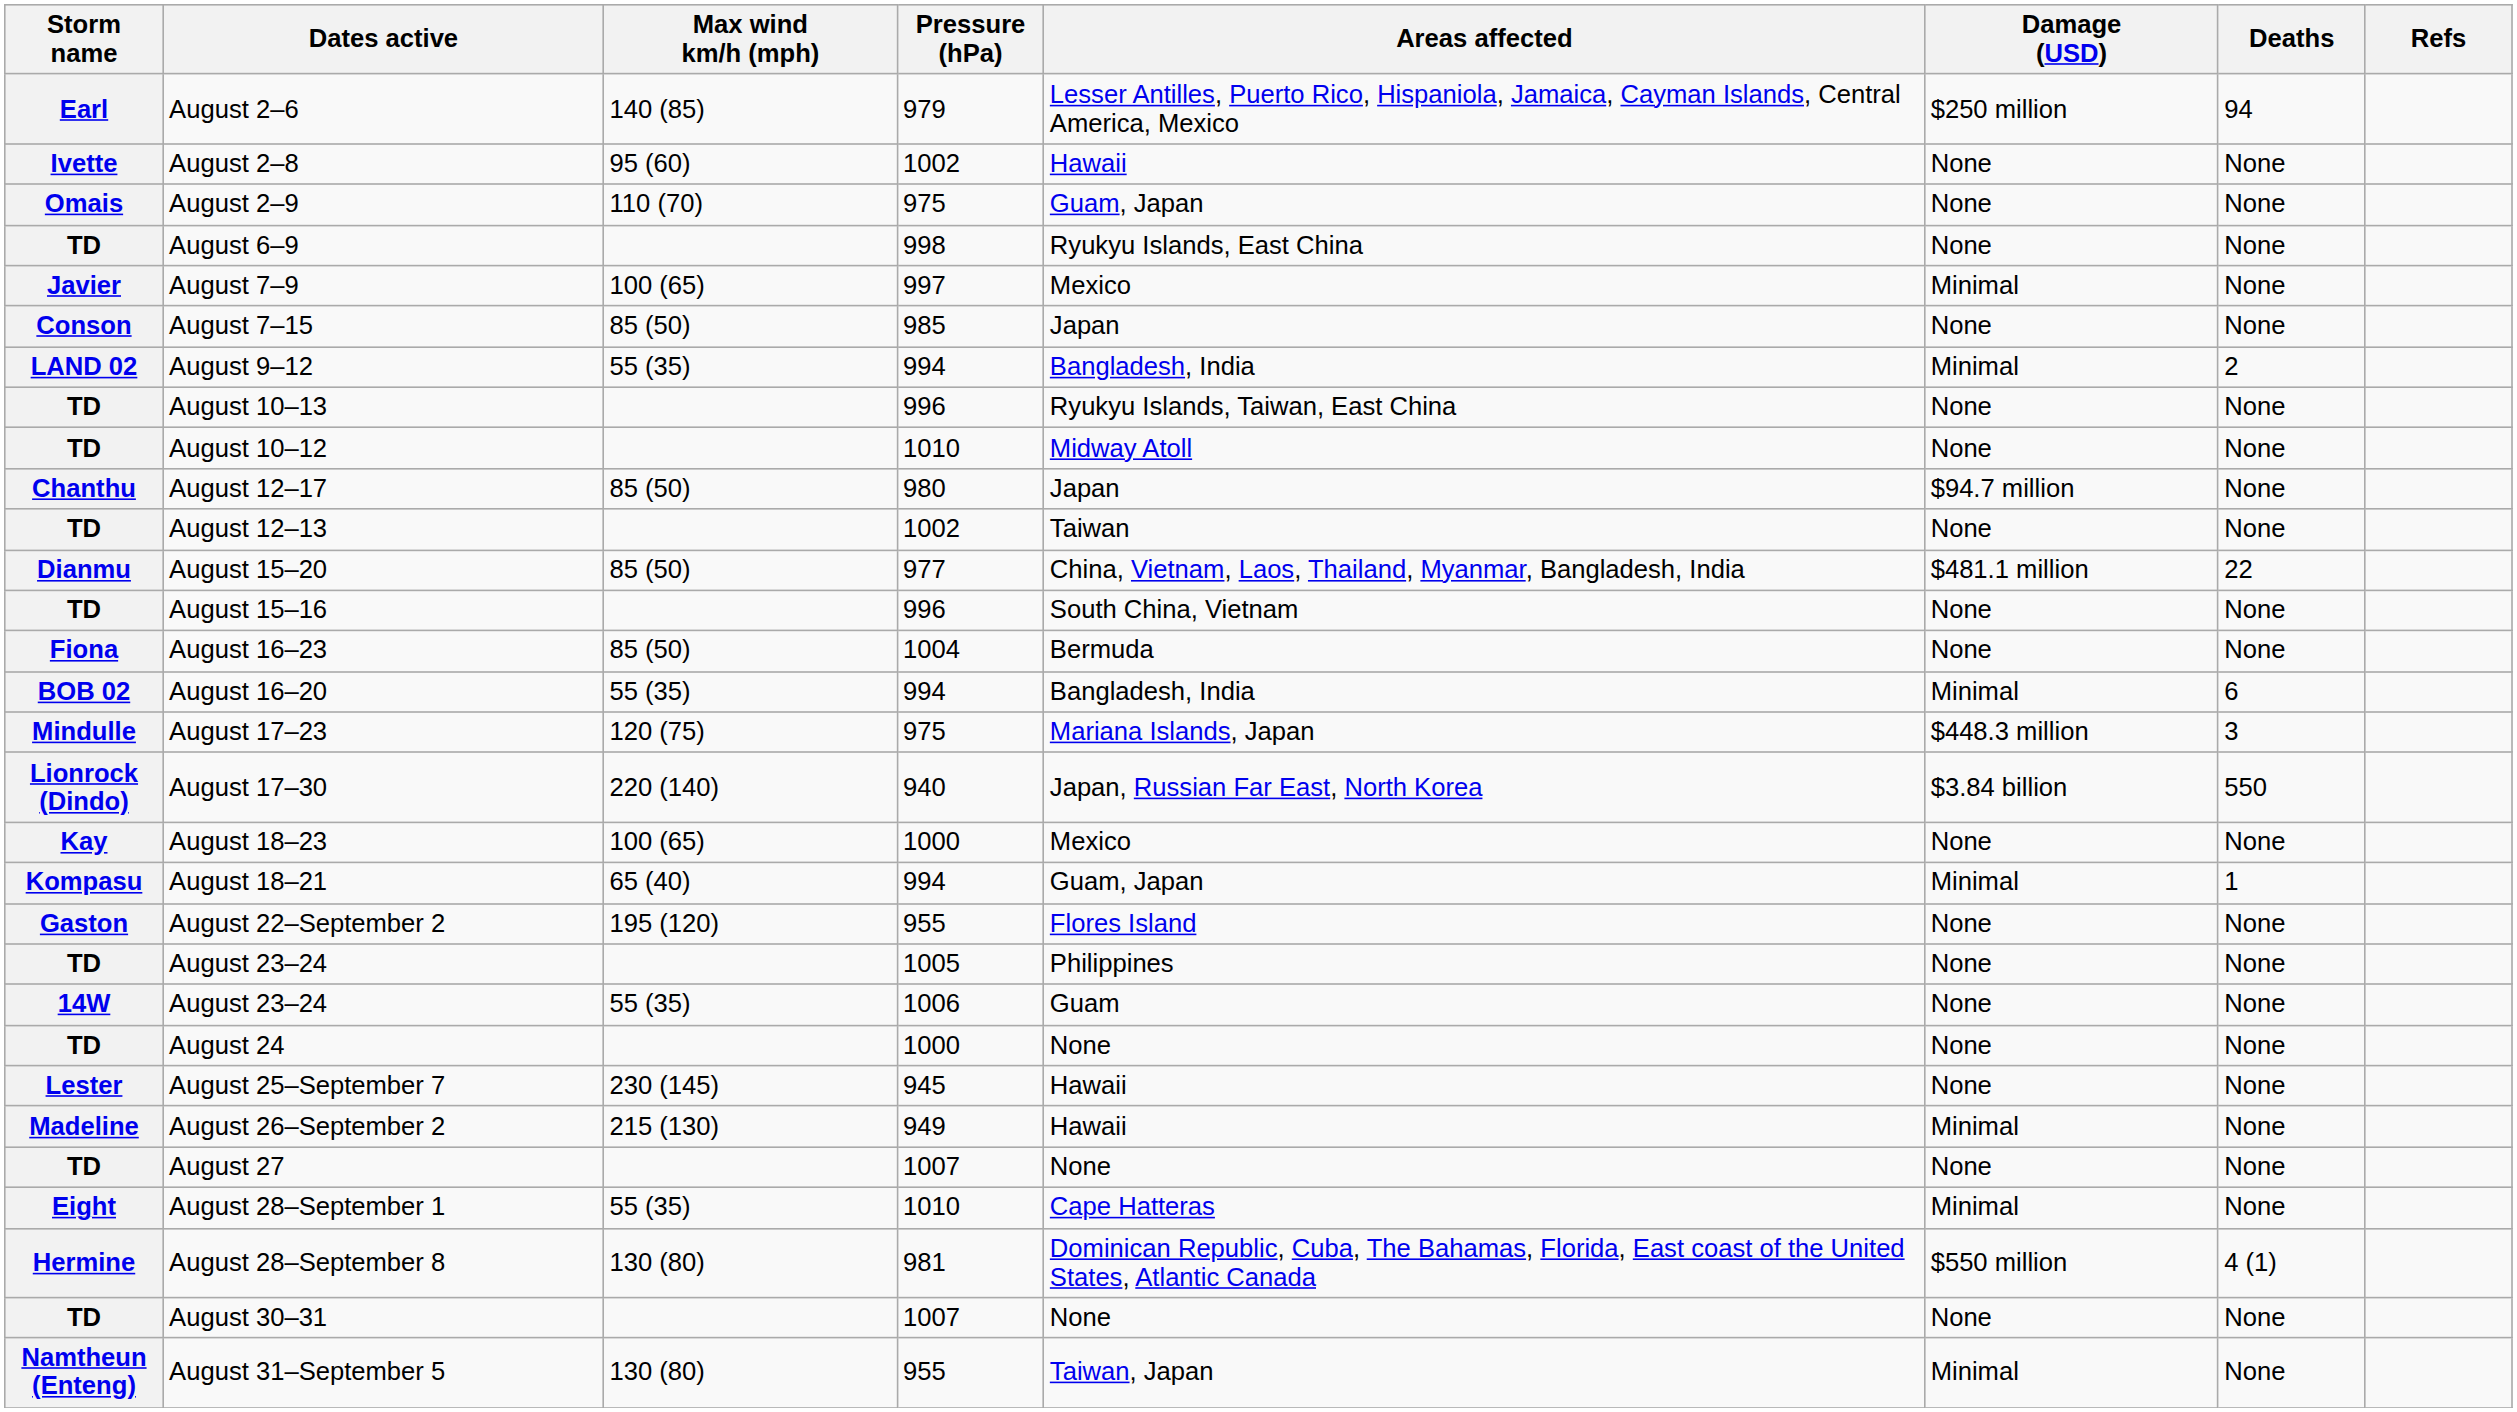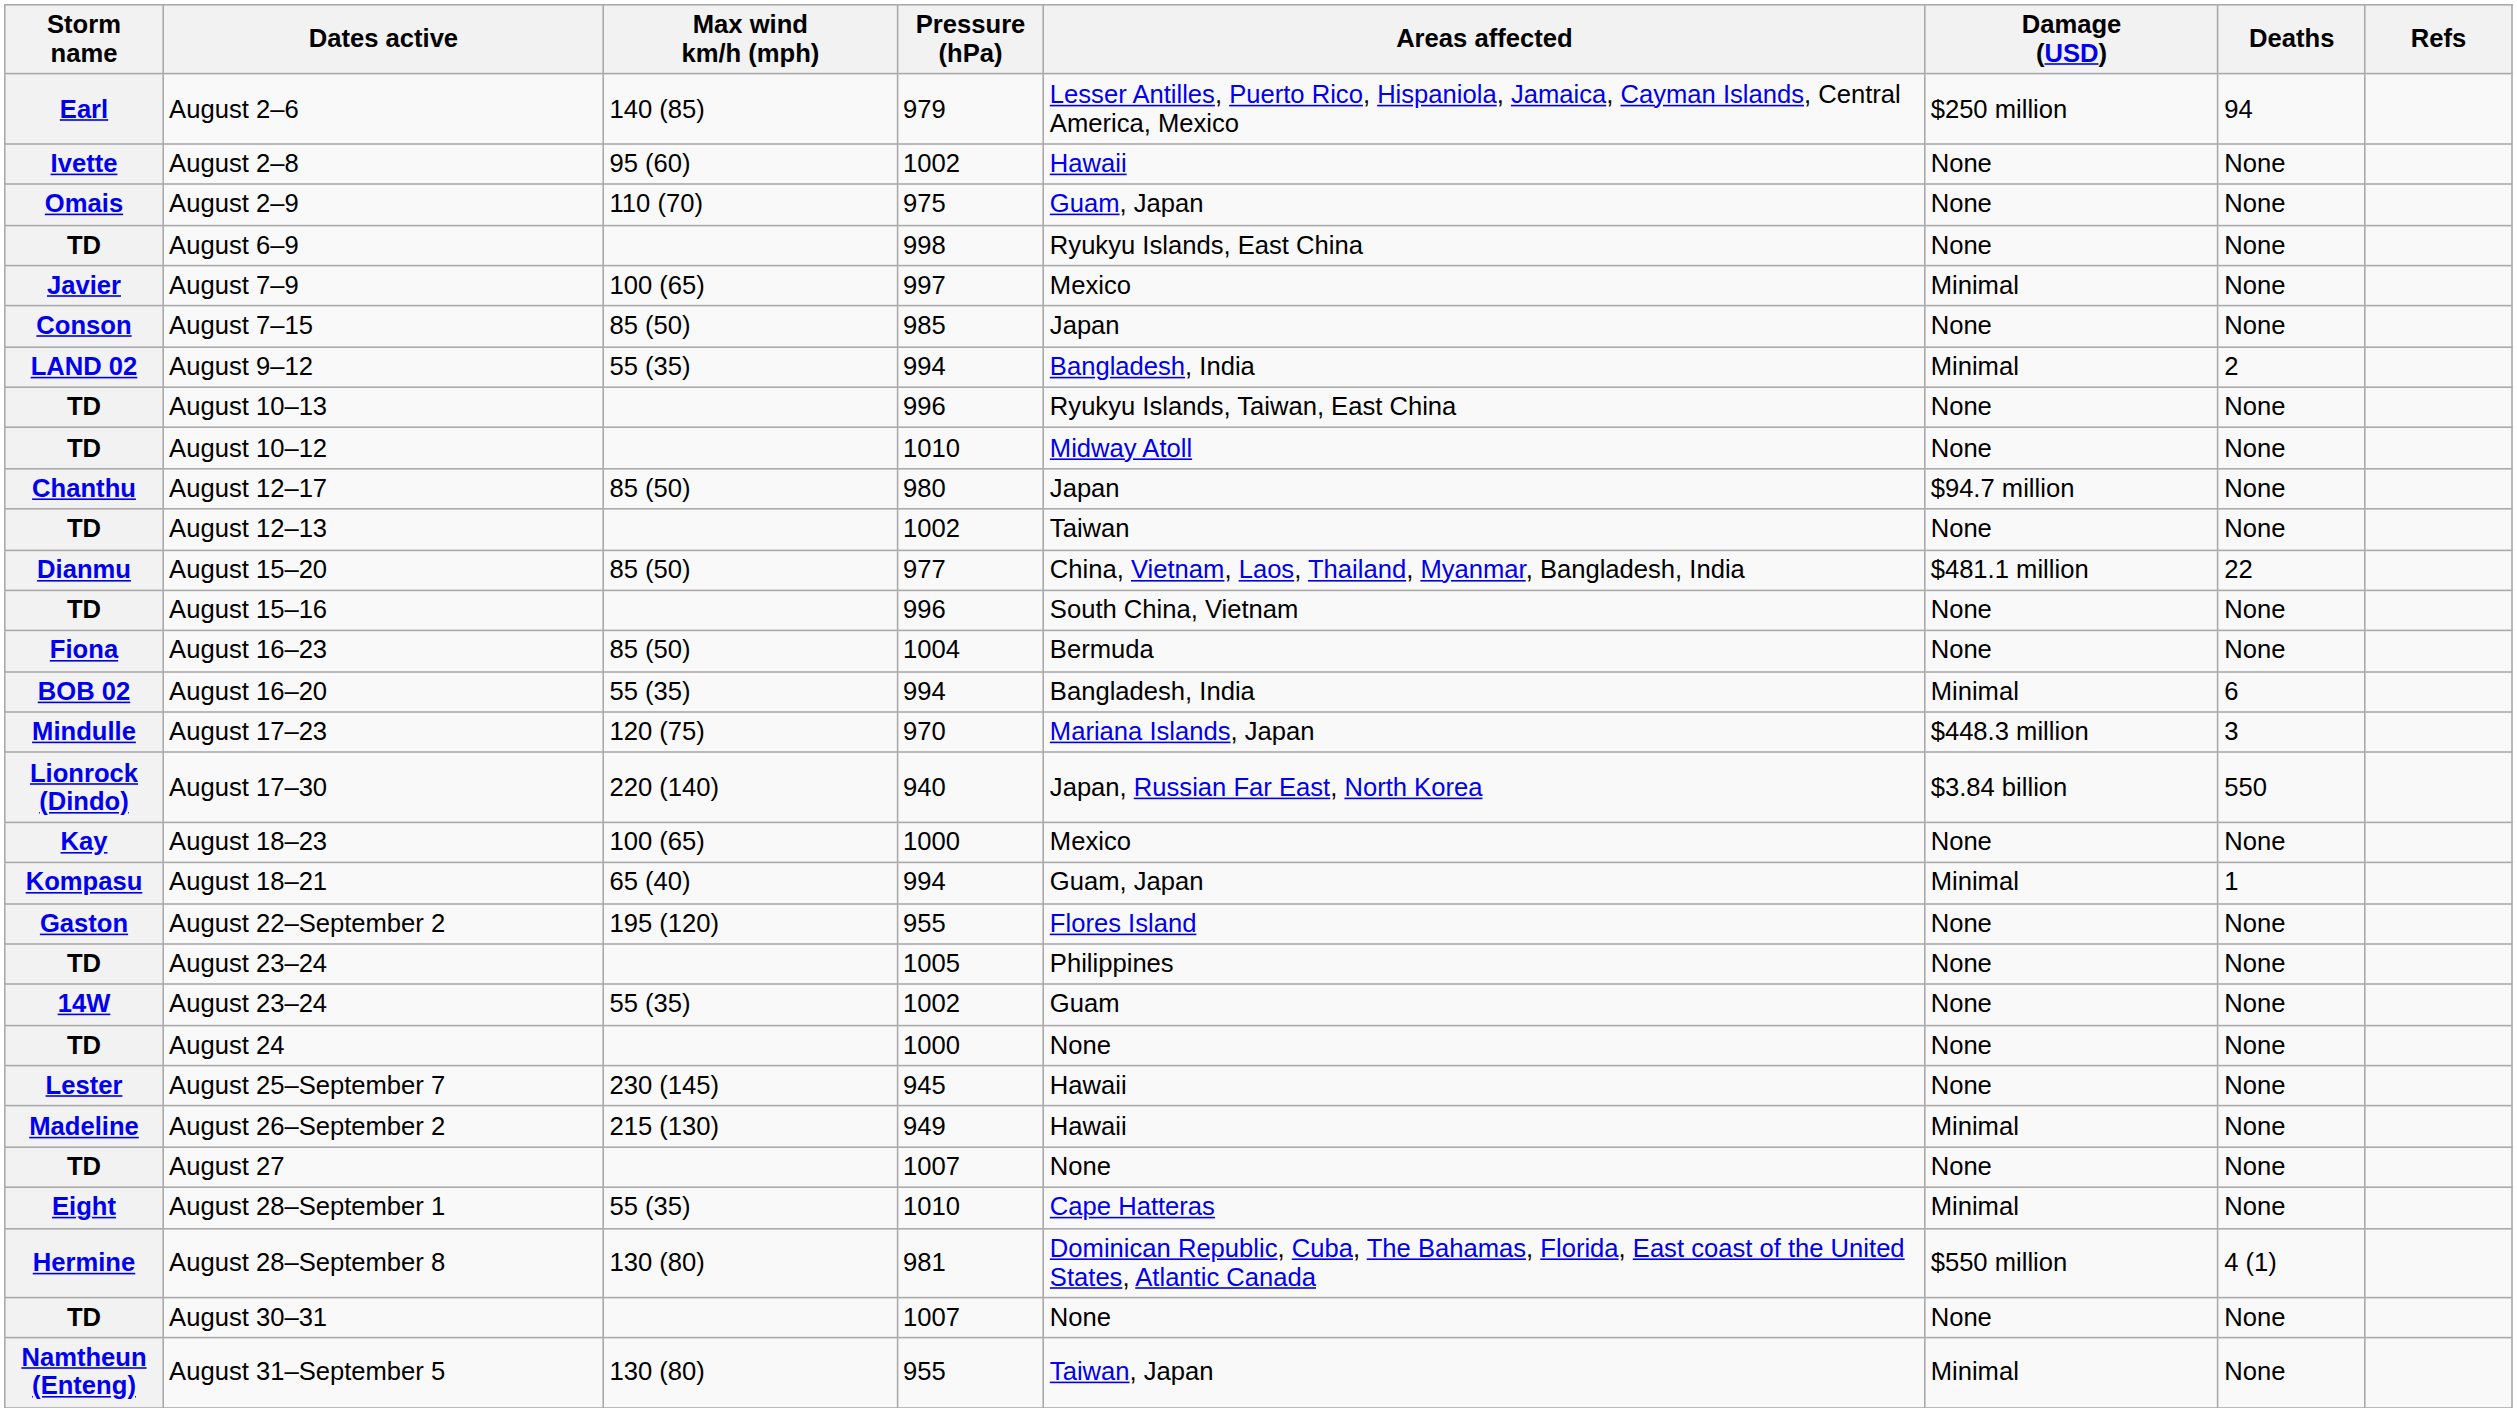 <table class="wikitable sortable">
 <tr>
 <th width="5%">Storm name</th>
 <th width="15%">Dates active</th>
 <th width="10%">Max wind<br>km/h (mph)</th>
 <th width="5%">Pressure<br>(hPa)</th>
 <th width="30%">Areas affected</th>
 <th width="10%">Damage<br>(<a href='#'>USD</a>)</th>
 <th width="5%">Deaths</th>
 <th width="5%">Refs</th>
 </tr>
 <tr>
 <th><a href='#'>Earl</a></th>
 <td>August 2–6</td>
 <td>140 (85)</td>
 <td>979</td>
 <td><a href='#'>Lesser Antilles</a>, <a href='#'>Puerto Rico</a>, <a href='#'>Hispaniola</a>, <a href='#'>Jamaica</a>, <a href='#'>Cayman Islands</a>, Central America, Mexico</td>
 <td>$250 million</td>
 <td>94</td>
 <td></td>
 </tr>
 <tr>
 <th><a href='#'>Ivette</a></th>
 <td>August 2–8</td>
 <td>95 (60)</td>
 <td>1002</td>
 <td><a href='#'>Hawaii</a></td>
 <td>None</td>
 <td>None</td>
 <td></td>
 </tr>
 <tr>
 <th><a href='#'>Omais</a></th>
 <td>August 2–9</td>
 <td>110 (70)</td>
 <td>975</td>
 <td><a href='#'>Guam</a>, Japan</td>
 <td>None</td>
 <td>None</td>
 <td></td>
 </tr>
 <tr>
 <th>TD</th>
 <td>August 6–9</td>
 <td></td>
 <td>998</td>
 <td>Ryukyu Islands, East China</td>
 <td>None</td>
 <td>None</td>
 <td></td>
 </tr>
 <tr>
 <th><a href='#'>Javier</a></th>
 <td>August 7–9</td>
 <td>100 (65)</td>
 <td>997</td>
 <td>Mexico</td>
 <td>Minimal</td>
 <td>None</td>
 <td></td>
 </tr>
 <tr>
 <th><a href='#'>Conson</a></th>
 <td>August 7–15</td>
 <td>85 (50)</td>
 <td>985</td>
 <td>Japan</td>
 <td>None</td>
 <td>None</td>
 <td></td>
 </tr>
 <tr>
 <th><a href='#'>LAND 02</a></th>
 <td>August 9–12</td>
 <td>55 (35)</td>
 <td>994</td>
 <td><a href='#'>Bangladesh</a>, India</td>
 <td>Minimal</td>
 <td>2</td>
 <td></td>
 </tr>
 <tr>
 <th>TD</th>
 <td>August 10–13</td>
 <td></td>
 <td>996</td>
 <td>Ryukyu Islands, Taiwan, East China</td>
 <td>None</td>
 <td>None</td>
 <td></td>
 </tr>
 <tr>
 <th>TD</th>
 <td>August 10–12</td>
 <td></td>
 <td>1010</td>
 <td><a href='#'>Midway Atoll</a></td>
 <td>None</td>
 <td>None</td>
 <td></td>
 </tr>
 <tr>
 <th><a href='#'>Chanthu</a></th>
 <td>August 12–17</td>
 <td>85 (50)</td>
 <td>980</td>
 <td>Japan</td>
 <td>$94.7 million</td>
 <td>None</td>
 <td></td>
 </tr>
 <tr>
 <th>TD</th>
 <td>August 12–13</td>
 <td></td>
 <td>1002</td>
 <td>Taiwan</td>
 <td>None</td>
 <td>None</td>
 <td></td>
 </tr>
 <tr>
 <th><a href='#'>Dianmu</a></th>
 <td>August 15–20</td>
 <td>85 (50)</td>
 <td>977</td>
 <td>China, <a href='#'>Vietnam</a>, <a href='#'>Laos</a>, <a href='#'>Thailand</a>, <a href='#'>Myanmar</a>, Bangladesh, India</td>
 <td>$481.1 million</td>
 <td>22</td>
 <td></td>
 </tr>
 <tr>
 <th>TD</th>
 <td>August 15–16</td>
 <td></td>
 <td>996</td>
 <td>South China, Vietnam</td>
 <td>None</td>
 <td>None</td>
 <td></td>
 </tr>
 <tr>
 <th><a href='#'>Fiona</a></th>
 <td>August 16–23</td>
 <td>85 (50)</td>
 <td>1004</td>
 <td>Bermuda</td>
 <td>None</td>
 <td>None</td>
 <td></td>
 </tr>
 <tr>
 <th><a href='#'>BOB 02</a></th>
 <td>August 16–20</td>
 <td>55 (35)</td>
 <td>994</td>
 <td>Bangladesh, India</td>
 <td>Minimal</td>
 <td>6</td>
 <td></td>
 </tr>
 <tr>
 <th><a href='#'>Mindulle</a></th>
 <td>August 17–23</td>
 <td>120 (75)</td>
-<td>975</td>
+<td>970</td>
 <td><a href='#'>Mariana Islands</a>, Japan</td>
 <td>$448.3 million</td>
 <td>3</td>
 <td></td>
 </tr>
 <tr>
 <th><a href='#'>Lionrock (Dindo)</a></th>
 <td>August 17–30</td>
 <td>220 (140)</td>
 <td>940</td>
 <td>Japan, <a href='#'>Russian Far East</a>, <a href='#'>North Korea</a></td>
 <td>$3.84 billion</td>
 <td>550</td>
 <td></td>
 </tr>
 <tr>
 <th><a href='#'>Kay</a></th>
 <td>August 18–23</td>
 <td>100 (65)</td>
 <td>1000</td>
 <td>Mexico</td>
 <td>None</td>
 <td>None</td>
 <td></td>
 </tr>
 <tr>
 <th><a href='#'>Kompasu</a></th>
 <td>August 18–21</td>
 <td>65 (40)</td>
 <td>994</td>
 <td>Guam, Japan</td>
 <td>Minimal</td>
 <td>1</td>
 <td></td>
 </tr>
 <tr>
 <th><a href='#'>Gaston</a></th>
 <td>August 22–September 2</td>
 <td>195 (120)</td>
 <td>955</td>
 <td><a href='#'>Flores Island</a></td>
 <td>None</td>
 <td>None</td>
 <td></td>
 </tr>
 <tr>
 <th>TD</th>
 <td>August 23–24</td>
 <td></td>
 <td>1005</td>
 <td>Philippines</td>
 <td>None</td>
 <td>None</td>
 <td></td>
 </tr>
 <tr>
 <th><a href='#'>14W</a></th>
 <td>August 23–24</td>
 <td>55 (35)</td>
-<td>1006</td>
+<td>1002</td>
 <td>Guam</td>
 <td>None</td>
 <td>None</td>
 <td></td>
 </tr>
 <tr>
 <th>TD</th>
 <td>August 24</td>
 <td></td>
 <td>1000</td>
 <td>None</td>
 <td>None</td>
 <td>None</td>
 <td></td>
 </tr>
 <tr>
 <th><a href='#'>Lester</a></th>
 <td>August 25–September 7</td>
 <td>230 (145)</td>
 <td>945</td>
 <td>Hawaii</td>
 <td>None</td>
 <td>None</td>
 <td></td>
 </tr>
 <tr>
 <th><a href='#'>Madeline</a></th>
 <td>August 26–September 2</td>
 <td>215 (130)</td>
 <td>949</td>
 <td>Hawaii</td>
 <td>Minimal</td>
 <td>None</td>
 <td></td>
 </tr>
 <tr>
 <th>TD</th>
 <td>August 27</td>
 <td></td>
 <td>1007</td>
 <td>None</td>
 <td>None</td>
 <td>None</td>
 <td></td>
 </tr>
 <tr>
 <th><a href='#'>Eight</a></th>
 <td>August 28–September 1</td>
 <td>55 (35)</td>
 <td>1010</td>
 <td><a href='#'>Cape Hatteras</a></td>
 <td>Minimal</td>
 <td>None</td>
 <td></td>
 </tr>
 <tr>
 <th><a href='#'>Hermine</a></th>
 <td>August 28–September 8</td>
 <td>130 (80)</td>
 <td>981</td>
 <td><a href='#'>Dominican Republic</a>, <a href='#'>Cuba</a>, <a href='#'>The Bahamas</a>, <a href='#'>Florida</a>, <a href='#'>East coast of the United States</a>, <a href='#'>Atlantic Canada</a></td>
 <td>$550 million</td>
 <td>4 (1)</td>
 <td></td>
 </tr>
 <tr>
 <th>TD</th>
 <td>August 30–31</td>
 <td></td>
 <td>1007</td>
 <td>None</td>
 <td>None</td>
 <td>None</td>
 <td></td>
 </tr>
 <tr>
 <th><a href='#'>Namtheun (Enteng)</a></th>
 <td>August 31–September 5</td>
 <td>130 (80)</td>
 <td>955</td>
 <td><a href='#'>Taiwan</a>, Japan</td>
 <td>Minimal</td>
 <td>None</td>
 <td></td>
 </tr>
 </table>
